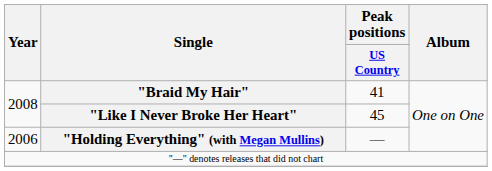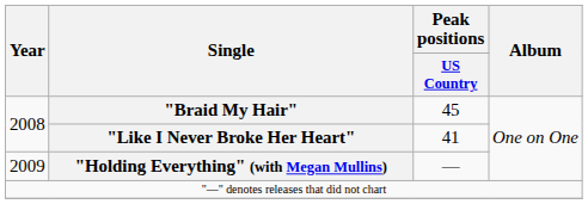 <table class="wikitable plainrowheaders" style="text-align:center;">
 <tr>
 <th rowspan="2">Year</th>
 <th rowspan="2" style="width:20em;">Single</th>
 <th colspan="1">Peak positions</th>
 <th rowspan="2">Album</th>
 </tr>
 <tr style="font-size:smaller;">
 <th width="60"><a href='#'>US Country</a><br></th>
 </tr>
 <tr>
 <td rowspan="2">2008</td>
 <th scope="row">"Braid My Hair"</th>
-<td>41</td>
+<td>45</td>
 <td align="left" rowspan="3"><em>One on One</em></td>
 </tr>
 <tr>
 <th scope="row">"Like I Never Broke Her Heart"</th>
-<td>45</td>
+<td>41</td>
 </tr>
 <tr>
-<td>2006</td>
+<td>2009</td>
 <th scope="row">"Holding Everything" <small>(with <a href='#'>Megan Mullins</a>)</small></th>
 <td>—</td>
 </tr>
 <tr>
 <td colspan="4" style="font-size:8pt">"—" denotes releases that did not chart</td>
 </tr>
 <tr>
 </tr>
 </table>
